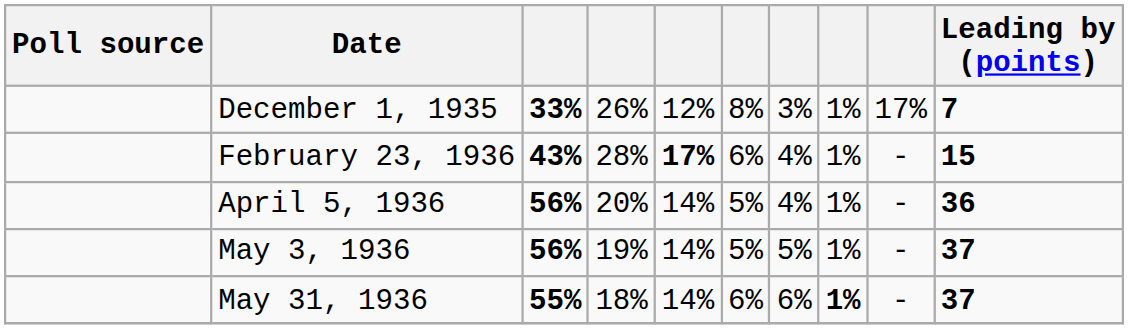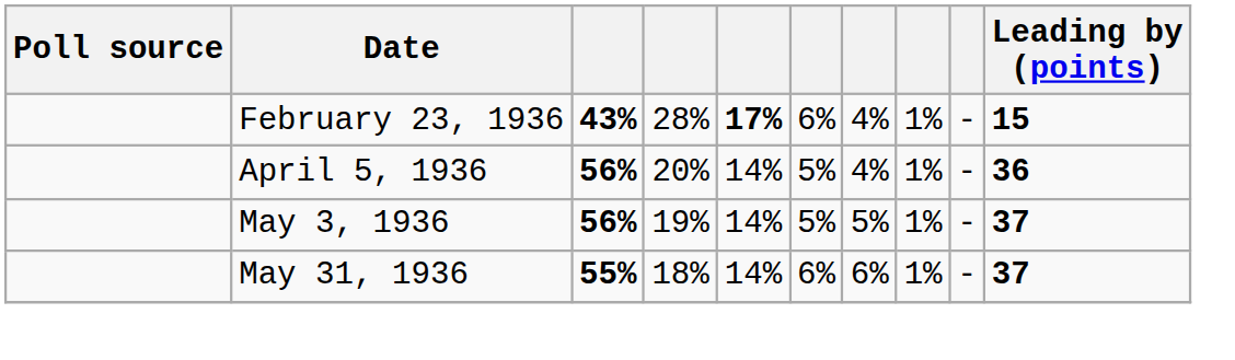 <table class="wikitable sortable">
 <tr>
 <th>Poll source</th>
 <th>Date</th>
 <th></th>
 <th></th>
 <th></th>
 <th></th>
 <th></th>
 <th></th>
 <th></th>
 <th>Leading by<br>(<a href='#'>points</a>)</th>
-</tr>
-<tr>
-<td></td>
-<td>December 1, 1935</td>
-<td align="center" ><strong>33%</strong></td>
-<td align="center">26%</td>
-<td align="center">12%</td>
-<td align="center">8%</td>
-<td align="center">3%</td>
-<td align="center">1%</td>
-<td align="center">17%</td>
-<td><strong>7</strong></td>
 </tr>
 <tr>
 <td></td>
 <td>February 23, 1936</td>
 <td align="center" ><strong>43%</strong></td>
 <td align="center">28%</td>
 <td align="center"><strong>17%</strong></td>
 <td align="center">6%</td>
 <td align="center">4%</td>
 <td align="center">1%</td>
 <td align="center">-</td>
 <td><strong>15</strong></td>
 </tr>
 <tr>
 <td></td>
 <td>April 5, 1936</td>
 <td align="center" ><strong>56%</strong></td>
 <td align="center">20%</td>
 <td align="center">14%</td>
 <td align="center">5%</td>
 <td align="center">4%</td>
 <td align="center">1%</td>
 <td align="center">-</td>
 <td><strong>36</strong></td>
 </tr>
 <tr>
 <td></td>
 <td>May 3, 1936</td>
 <td align="center" ><strong>56%</strong></td>
 <td align="center">19%</td>
 <td align="center">14%</td>
 <td align="center">5%</td>
 <td align="center">5%</td>
 <td align="center">1%</td>
 <td align="center">-</td>
 <td><strong>37</strong></td>
 </tr>
 <tr>
 <td></td>
 <td>May 31, 1936</td>
 <td align="center" ><strong>55%</strong></td>
 <td align="center">18%</td>
 <td align="center">14%</td>
 <td align="center">6%</td>
 <td align="center">6%</td>
-<td align="center"><strong>1%</strong></td>
+<td align="center">1%</td>
 <td align="center">-</td>
 <td><strong>37</strong></td>
 </tr>
 <tr>
 </tr>
 </table>
